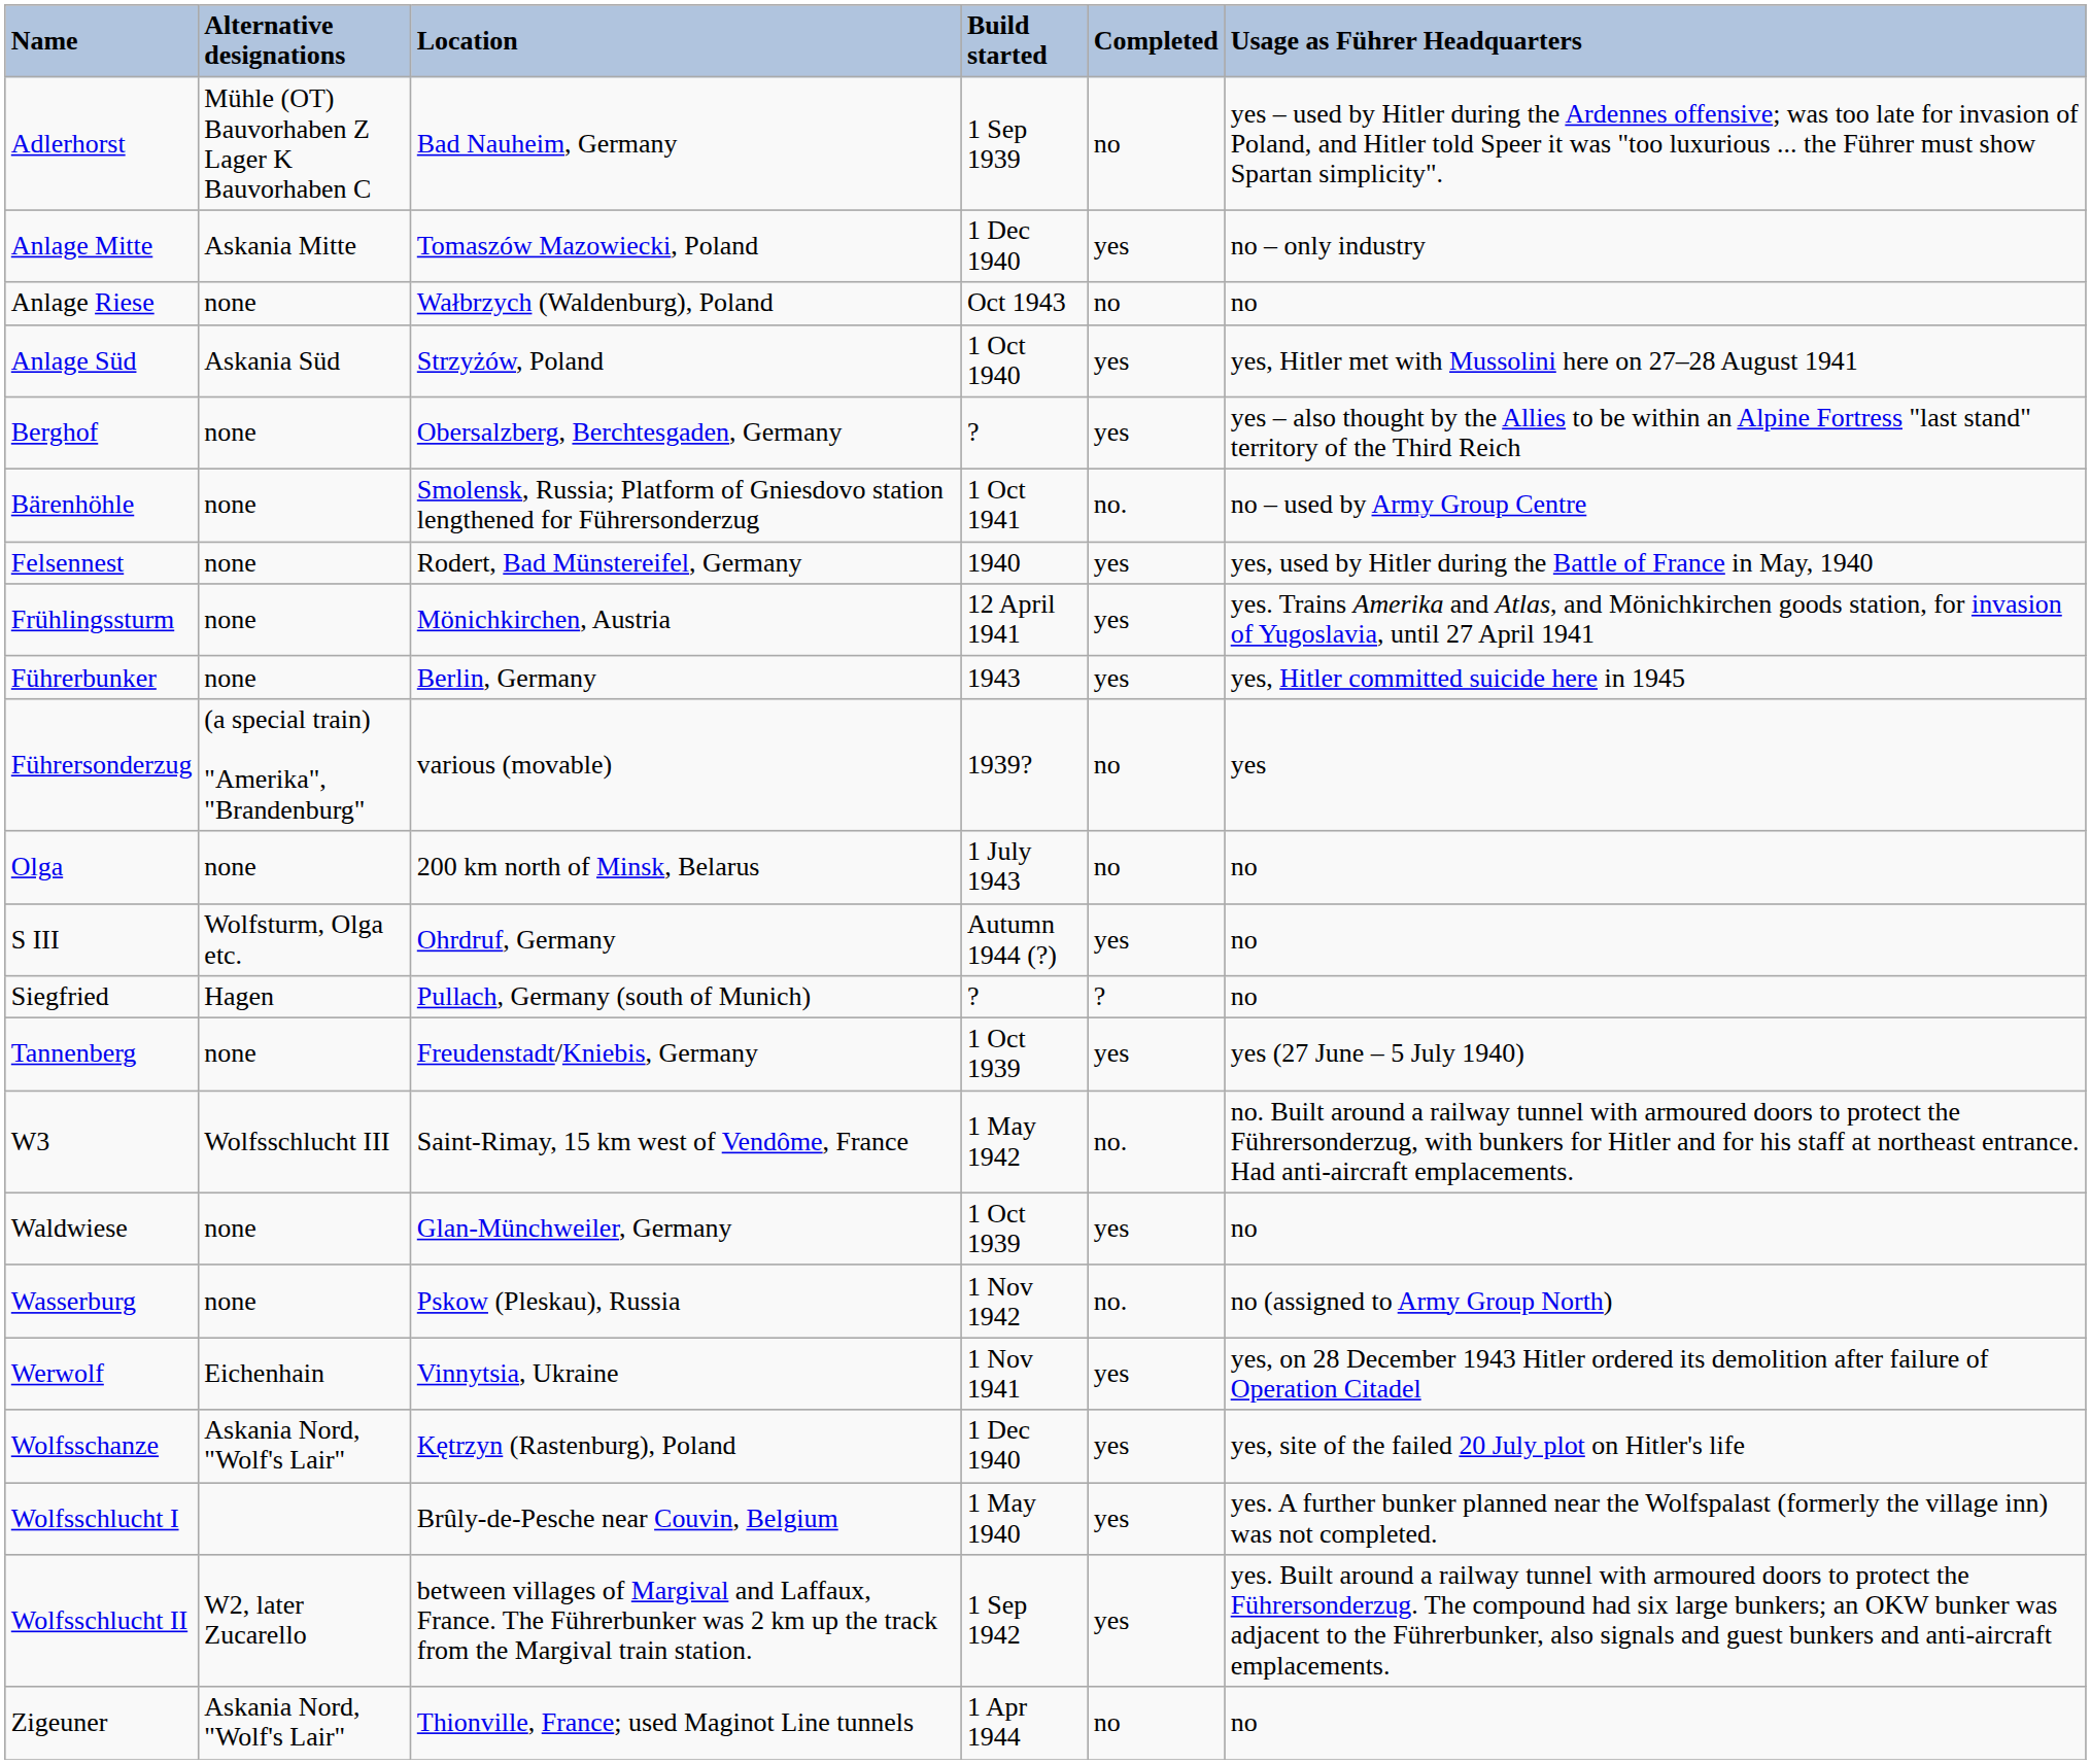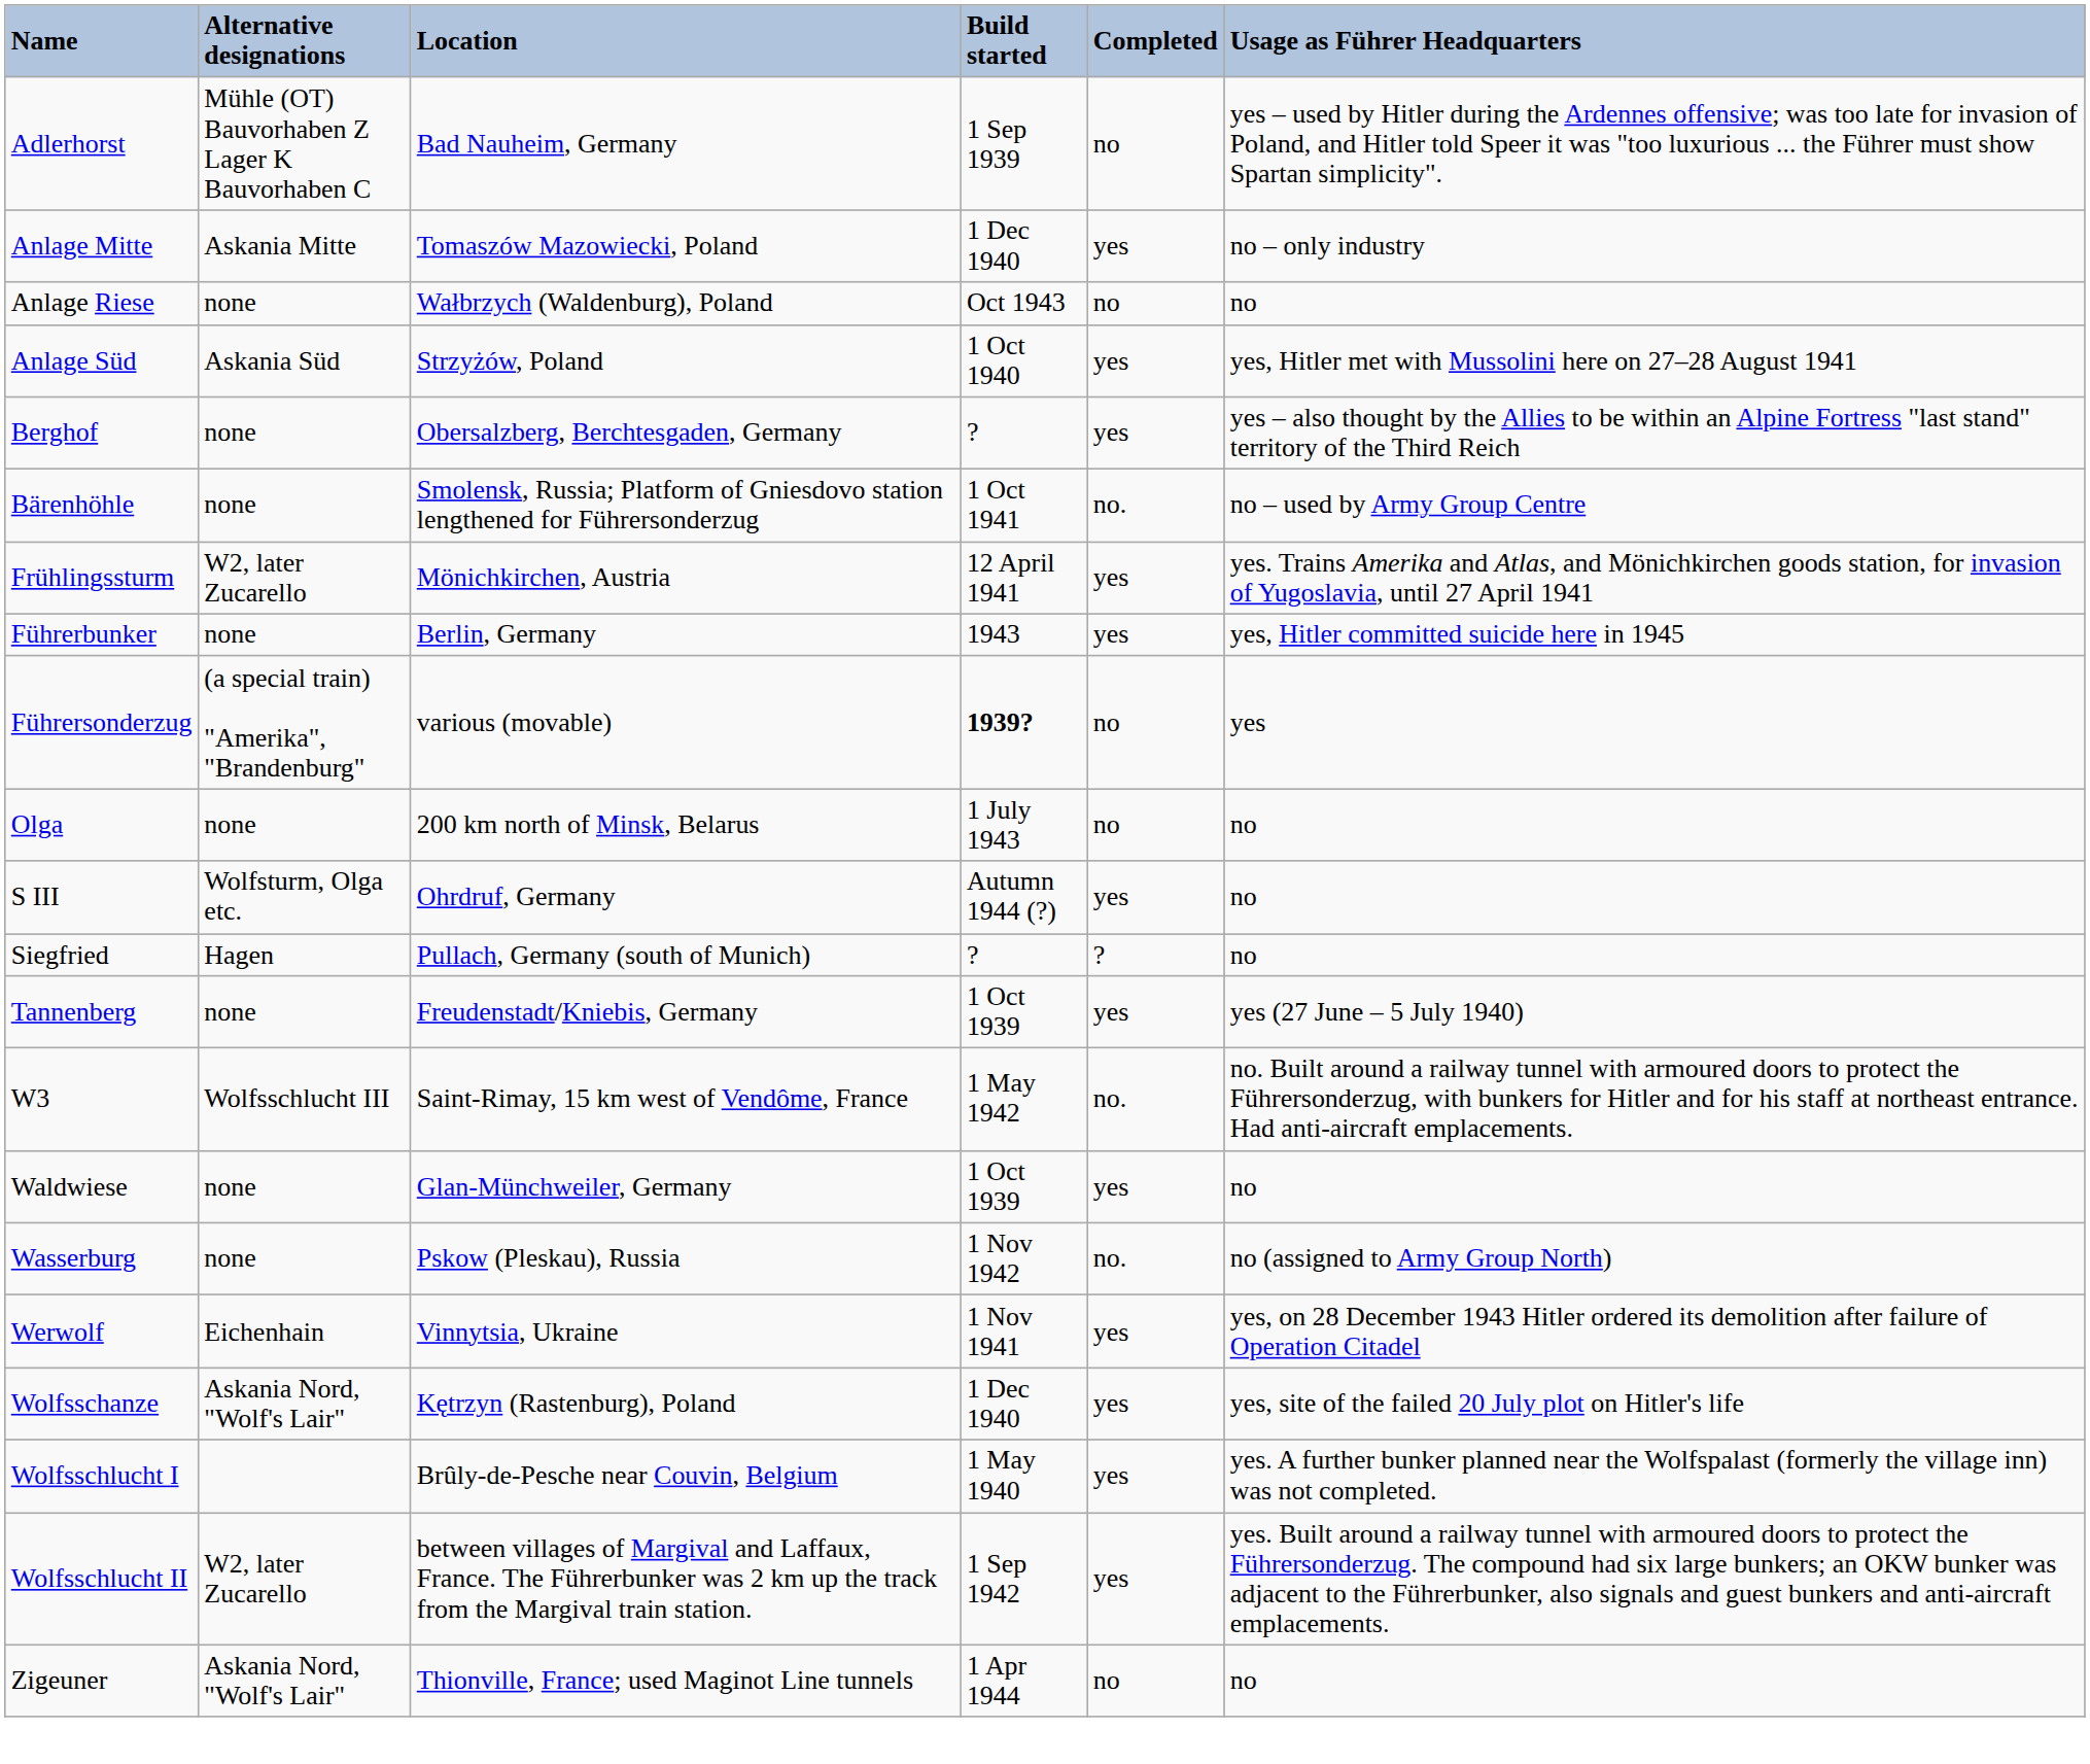 <table class="wikitable sortable">
 <tr>
 <th style="text-align: left;background:#B0C4DE">Name</th>
 <th style="text-align: left;background:#B0C4DE">Alternative designations</th>
 <th style="text-align: left;background:#B0C4DE">Location</th>
 <th style="text-align: left;background:#B0C4DE">Build started</th>
 <th style="text-align: left;background:#B0C4DE">Completed</th>
 <th style="text-align: left;background:#B0C4DE">Usage as Führer Headquarters</th>
 </tr>
 <tr>
 <td><a href='#'>Adlerhorst</a></td>
 <td>Mühle (OT)<br>Bauvorhaben Z <br> Lager K <br>Bauvorhaben C</td>
 <td><a href='#'>Bad Nauheim</a>, Germany</td>
 <td>1 Sep 1939</td>
 <td>no</td>
 <td>yes – used by Hitler during the <a href='#'>Ardennes offensive</a>; was too late for invasion of Poland, and Hitler told Speer it was "too luxurious ... the Führer must show Spartan simplicity".</td>
 </tr>
 <tr>
 <td><a href='#'>Anlage Mitte</a></td>
 <td>Askania Mitte</td>
 <td><a href='#'>Tomaszów Mazowiecki</a>, Poland</td>
 <td>1 Dec 1940</td>
 <td>yes</td>
 <td>no – only industry</td>
 </tr>
 <tr>
 <td>Anlage <a href='#'>Riese</a></td>
 <td>none</td>
 <td><a href='#'>Wałbrzych</a> (Waldenburg), Poland</td>
 <td>Oct 1943</td>
 <td>no</td>
 <td>no</td>
 </tr>
 <tr>
 <td><a href='#'>Anlage Süd</a></td>
 <td>Askania Süd</td>
 <td><a href='#'>Strzyżów</a>, Poland</td>
 <td>1 Oct 1940</td>
 <td>yes</td>
 <td>yes, Hitler met with <a href='#'>Mussolini</a> here on 27–28 August 1941</td>
 </tr>
 <tr>
 <td><a href='#'>Berghof</a></td>
 <td>none</td>
 <td><a href='#'>Obersalzberg</a>, <a href='#'>Berchtesgaden</a>, Germany</td>
 <td>?</td>
 <td>yes</td>
 <td>yes – also thought by the <a href='#'>Allies</a> to be within an <a href='#'>Alpine Fortress</a> "last stand" territory of the Third Reich</td>
 </tr>
 <tr>
 <td><a href='#'>Bärenhöhle</a></td>
 <td>none</td>
 <td><a href='#'>Smolensk</a>, Russia; Platform of Gniesdovo station lengthened for Führersonderzug</td>
 <td>1 Oct 1941</td>
 <td>no.</td>
 <td>no – used by <a href='#'>Army Group Centre</a></td>
 </tr>
 <tr>
-<td><a href='#'>Felsennest</a></td>
-<td>none</td>
-<td>Rodert, <a href='#'>Bad Münstereifel</a>, Germany</td>
-<td>1940</td>
-<td>yes</td>
-<td>yes, used by Hitler during the <a href='#'>Battle of France</a> in May, 1940</td>
-</tr>
-<tr>
 <td><a href='#'>Frühlingssturm</a></td>
-<td>none</td>
+<td>W2, later Zucarello </td>
 <td><a href='#'>Mönichkirchen</a>, Austria</td>
 <td>12 April 1941</td>
 <td>yes</td>
 <td>yes. Trains <em>Amerika</em> and <em>Atlas</em>, and Mönichkirchen goods station, for <a href='#'>invasion of Yugoslavia</a>, until 27 April 1941</td>
 </tr>
 <tr>
 <td><a href='#'>Führerbunker</a></td>
 <td>none</td>
 <td><a href='#'>Berlin</a>, Germany</td>
 <td>1943</td>
 <td>yes</td>
 <td>yes, <a href='#'>Hitler committed suicide here</a> in 1945</td>
 </tr>
 <tr>
 <td><a href='#'>Führersonderzug</a></td>
 <td>(a special train)<br><br>"Amerika", "Brandenburg"</td>
 <td>various (movable)</td>
-<td>1939?</td>
+<td><strong>1939?</strong></td>
 <td>no</td>
 <td>yes</td>
 </tr>
 <tr>
 <td><a href='#'>Olga</a></td>
 <td>none</td>
 <td>200 km north of <a href='#'>Minsk</a>, Belarus</td>
 <td>1 July 1943</td>
 <td>no</td>
 <td>no</td>
 </tr>
 <tr>
 <td>S III</td>
 <td>Wolfsturm, Olga etc.</td>
 <td><a href='#'>Ohrdruf</a>, Germany</td>
 <td>Autumn 1944 (?)</td>
 <td>yes</td>
 <td>no</td>
 </tr>
 <tr>
 <td>Siegfried</td>
 <td>Hagen</td>
 <td><a href='#'>Pullach</a>, Germany (south of Munich)</td>
 <td>?</td>
 <td>?</td>
 <td>no</td>
 </tr>
 <tr>
 <td><a href='#'>Tannenberg</a></td>
 <td>none</td>
 <td><a href='#'>Freudenstadt</a>/<a href='#'>Kniebis</a>, Germany</td>
 <td>1 Oct 1939</td>
 <td>yes</td>
 <td>yes (27 June – 5 July 1940)</td>
 </tr>
 <tr>
 <td>W3</td>
 <td>Wolfsschlucht III</td>
 <td>Saint-Rimay, 15 km west of <a href='#'>Vendôme</a>, France</td>
 <td>1 May 1942</td>
 <td>no.</td>
 <td>no. Built around a railway tunnel with armoured doors to protect the Führersonderzug, with bunkers for Hitler and for his staff at  northeast entrance. Had anti-aircraft emplacements.</td>
 </tr>
 <tr>
 <td>Waldwiese</td>
 <td>none</td>
 <td><a href='#'>Glan-Münchweiler</a>, Germany</td>
 <td>1 Oct 1939</td>
 <td>yes</td>
 <td>no</td>
 </tr>
 <tr>
 <td><a href='#'>Wasserburg</a></td>
 <td>none</td>
 <td><a href='#'>Pskow</a> (Pleskau), Russia</td>
 <td>1 Nov 1942</td>
 <td>no.</td>
 <td>no (assigned to <a href='#'>Army Group North</a>)</td>
 </tr>
 <tr>
 <td><a href='#'>Werwolf</a></td>
 <td>Eichenhain</td>
 <td><a href='#'>Vinnytsia</a>, Ukraine</td>
 <td>1 Nov 1941</td>
 <td>yes</td>
 <td>yes, on 28 December 1943 Hitler ordered its demolition after failure of <a href='#'>Operation Citadel</a></td>
 </tr>
 <tr>
 <td><a href='#'>Wolfsschanze</a></td>
 <td>Askania Nord, "Wolf's Lair"</td>
 <td><a href='#'>Kętrzyn</a> (Rastenburg), Poland</td>
 <td>1 Dec 1940</td>
 <td>yes</td>
 <td>yes, site of the failed <a href='#'>20 July plot</a> on Hitler's life</td>
 </tr>
 <tr>
 <td><a href='#'>Wolfsschlucht I</a></td>
 <td></td>
 <td>Brûly-de-Pesche near <a href='#'>Couvin</a>, <a href='#'>Belgium</a></td>
 <td>1 May 1940</td>
 <td>yes</td>
 <td>yes. A further bunker planned near the Wolfspalast (formerly the village inn) was not completed.</td>
 </tr>
 <tr>
 <td><a href='#'>Wolfsschlucht II</a></td>
 <td>W2, later Zucarello </td>
 <td>between villages of <a href='#'>Margival</a> and Laffaux, France. The Führerbunker was 2 km up the track from the Margival train station.</td>
 <td>1 Sep 1942</td>
 <td>yes</td>
 <td>yes. Built around a railway tunnel with armoured doors to protect the <a href='#'>Führersonderzug</a>. The compound had six large bunkers; an OKW bunker was adjacent to the Führerbunker, also signals and guest bunkers and anti-aircraft emplacements. </td>
 </tr>
 <tr>
 <td>Zigeuner</td>
 <td>Askania Nord, "Wolf's Lair"</td>
 <td><a href='#'>Thionville</a>, <a href='#'>France</a>; used Maginot Line tunnels</td>
 <td>1 Apr 1944</td>
 <td>no</td>
 <td>no</td>
 </tr>
 </table>
